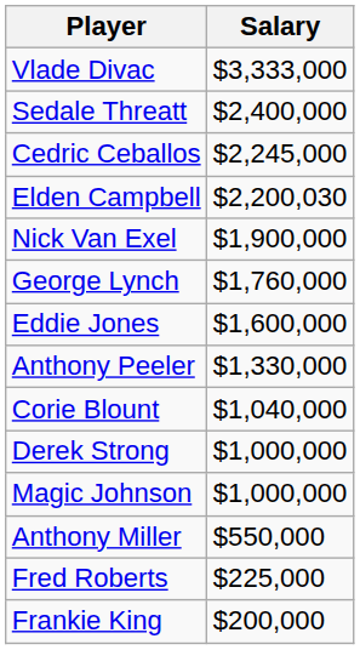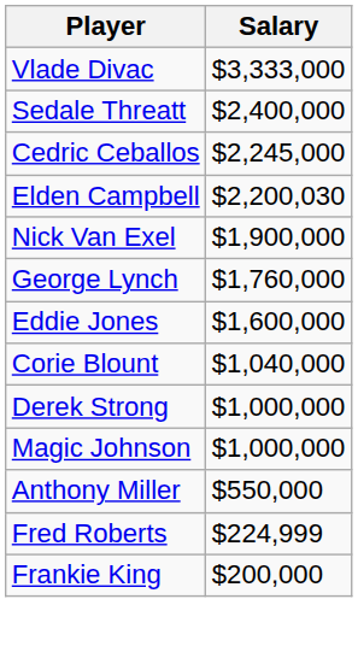 <table class="wikitable">
 <tr>
 <th>Player</th>
 <th>Salary</th>
 </tr>
 <tr>
 <td><a href='#'>Vlade Divac</a></td>
 <td>$3,333,000</td>
 </tr>
 <tr>
 <td><a href='#'>Sedale Threatt</a></td>
 <td>$2,400,000</td>
 </tr>
 <tr>
 <td><a href='#'>Cedric Ceballos</a></td>
 <td>$2,245,000</td>
 </tr>
 <tr>
 <td><a href='#'>Elden Campbell</a></td>
 <td>$2,200,030</td>
 </tr>
 <tr>
 <td><a href='#'>Nick Van Exel</a></td>
 <td>$1,900,000</td>
 </tr>
 <tr>
 <td><a href='#'>George Lynch</a></td>
 <td>$1,760,000</td>
 </tr>
 <tr>
 <td><a href='#'>Eddie Jones</a></td>
 <td>$1,600,000</td>
 </tr>
 <tr>
-<td><a href='#'>Anthony Peeler</a></td>
-<td>$1,330,000</td>
-</tr>
-<tr>
 <td><a href='#'>Corie Blount</a></td>
 <td>$1,040,000</td>
 </tr>
 <tr>
 <td><a href='#'>Derek Strong</a></td>
 <td>$1,000,000</td>
 </tr>
 <tr>
 <td><a href='#'>Magic Johnson</a></td>
 <td>$1,000,000</td>
 </tr>
 <tr>
 <td><a href='#'>Anthony Miller</a></td>
 <td>$550,000</td>
 </tr>
 <tr>
 <td><a href='#'>Fred Roberts</a></td>
-<td>$225,000</td>
+<td>$224,999</td>
 </tr>
 <tr>
 <td><a href='#'>Frankie King</a></td>
 <td>$200,000</td>
 </tr>
 </table>
